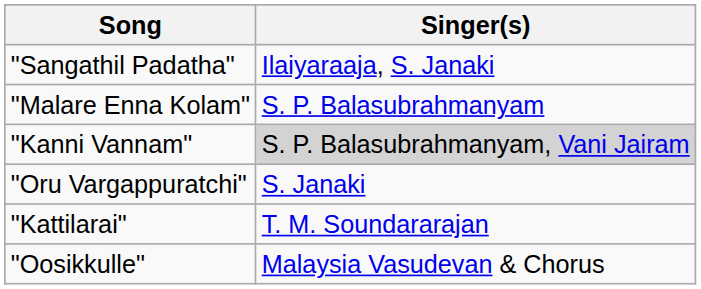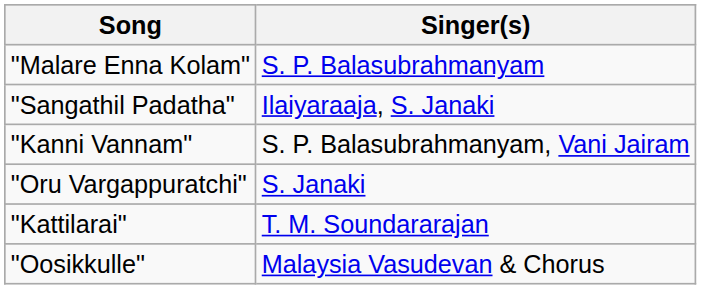 <table class="wikitable" style="font-size:95%;">
 <tr>
 <th>Song</th>
 <th>Singer(s)</th>
 </tr>
 <tr>
+<td>"Malare Enna Kolam"</td>
+<td><a href='#'>S. P. Balasubrahmanyam</a></td>
+</tr>
+<tr>
 <td>"Sangathil Padatha"</td>
 <td><a href='#'>Ilaiyaraaja</a>, <a href='#'>S. Janaki</a></td>
 </tr>
 <tr>
-<td>"Malare Enna Kolam"</td>
-<td><a href='#'>S. P. Balasubrahmanyam</a></td>
-</tr>
-<tr>
 <td>"Kanni Vannam"</td>
-<td style="background: lightgrey;">S. P. Balasubrahmanyam, <a href='#'>Vani Jairam</a></td>
+<td>S. P. Balasubrahmanyam, <a href='#'>Vani Jairam</a></td>
 </tr>
 <tr>
 <td>"Oru Vargappuratchi"</td>
 <td><a href='#'>S. Janaki</a></td>
 </tr>
 <tr>
 <td>"Kattilarai"</td>
 <td><a href='#'>T. M. Soundararajan</a></td>
 </tr>
 <tr>
 <td>"Oosikkulle"</td>
 <td><a href='#'>Malaysia Vasudevan</a> & Chorus</td>
 </tr>
 </table>
